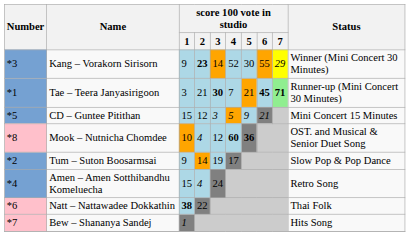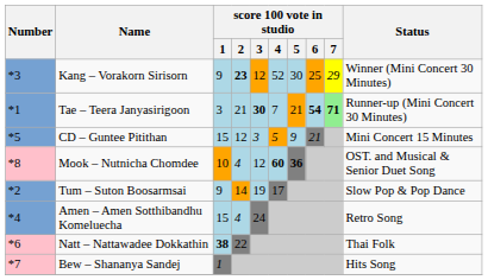 <table class="wikitable">
 <tr>
 <th rowspan=2>Number</th>
 <th rowspan=2>Name</th>
 <th colspan=7>score 100 vote in studio</th>
 <th rowspan=2>Status</th>
 </tr>
 <tr>
 <th>1</th>
 <th>2</th>
 <th>3</th>
 <th>4</th>
 <th>5</th>
 <th>6</th>
 <th>7</th>
 </tr>
 <tr>
 <td style="background:#75A1D2">*3</td>
 <td>Kang – Vorakorn Sirisorn</td>
 <td bgcolor="lightblue">9</td>
 <td bgcolor="lightblue"><span><strong>23</strong></span></td>
-<td bgcolor = "orange">14</td>
+<td bgcolor = "orange">12</td>
 <td bgcolor="lightblue">52</td>
 <td bgcolor="lightblue">30</td>
-<td bgcolor= "orange">55</td>
+<td bgcolor= "orange">25</td>
 <td bgcolor="yellow"><span><em>29</em></span></td>
 <td>Winner (Mini Concert 30 Minutes)</td>
 </tr>
 <tr>
 <td style="background:#75A1D2">*1</td>
 <td>Tae – Teera Janyasirigoon</td>
 <td bgcolor="lightblue">3</td>
 <td bgcolor="lightblue">21</td>
 <td bgcolor="lightblue"><span><strong>30</strong></span></td>
 <td bgcolor="lightblue">7</td>
 <td bgcolor= "orange">21</td>
-<td bgcolor="lightblue"><span><strong>45</strong></span></td>
+<td bgcolor="lightblue"><span><strong>54</strong></span></td>
 <td bgcolor="lightgreen"><span><strong>71</strong></span></td>
 <td>Runner-up (Mini Concert 30 Minutes)</td>
 </tr>
 <tr>
 <td style="background:#75A1D2">*5</td>
 <td>CD – Guntee Pitithan</td>
 <td bgcolor="lightblue">15</td>
 <td bgcolor="lightblue">12</td>
 <td bgcolor="lightblue"><span><em>3</em></span></td>
 <td bgcolor = "orange"><span><em>5</em></span></td>
 <td bgcolor="lightblue"><span><em>9</em></span></td>
 <td bgcolor = "gray"><span><em>21</em></span></td>
 <td style="background:#CCCCCC;" colspan=" 1 "></td>
 <td>Mini Concert 15 Minutes</td>
 </tr>
 <tr>
 <td style="background:pink;">*8</td>
 <td>Mook – Nutnicha Chomdee</td>
 <td bgcolor = "orange">10</td>
 <td bgcolor="lightblue"><span><em>4</em></span></td>
 <td bgcolor="lightblue">12</td>
 <td bgcolor="lightblue"><span><strong>60</strong></span></td>
 <td bgcolor = "gray"><span><strong>36</strong></span></td>
 <td style="background:#CCCCCC;" colspan=" 2 "></td>
 <td>OST. and Musical & Senior Duet Song</td>
 </tr>
 <tr>
 <td style="background:#75A1D2">*2</td>
 <td>Tum – Suton Boosarmsai</td>
 <td bgcolor="lightblue">9</td>
 <td bgcolor = "orange">14</td>
 <td bgcolor="lightblue">19</td>
 <td bgcolor = "gray">17</td>
 <td style="background:#CCCCCC;" colspan=" 3 "></td>
 <td>Slow Pop & Pop Dance</td>
 </tr>
 <tr>
 <td style="background:#75A1D2">*4</td>
 <td>Amen – Amen Sotthibandhu Komeluecha</td>
 <td bgcolor="lightblue">15</td>
 <td bgcolor="lightblue"><span><em>4</em></span></td>
 <td bgcolor = "gray">24</td>
 <td style="background:#CCCCCC;" colspan=" 4 "></td>
 <td>Retro Song</td>
 </tr>
 <tr>
 <td style="background:pink;">*6</td>
 <td>Natt – Nattawadee Dokkathin</td>
 <td bgcolor="lightblue"><span><strong>38</strong></span></td>
 <td bgcolor = "gray">22</td>
 <td style="background:#CCCCCC;" colspan=" 5 "></td>
 <td>Thai Folk</td>
 </tr>
 <tr>
 <td style="background:pink;">*7</td>
 <td>Bew – Shananya Sandej</td>
 <td bgcolor = "gray"><span><em>1</em></span></td>
 <td style="background:#CCCCCC;" colspan=" 6 "></td>
 <td>Hits Song</td>
 </tr>
 <tr>
 </tr>
 </table>
